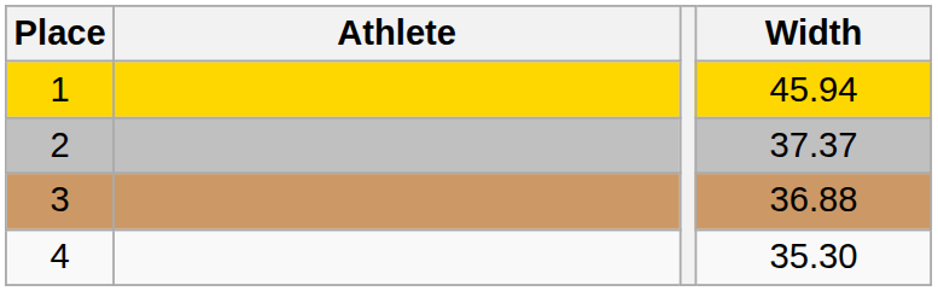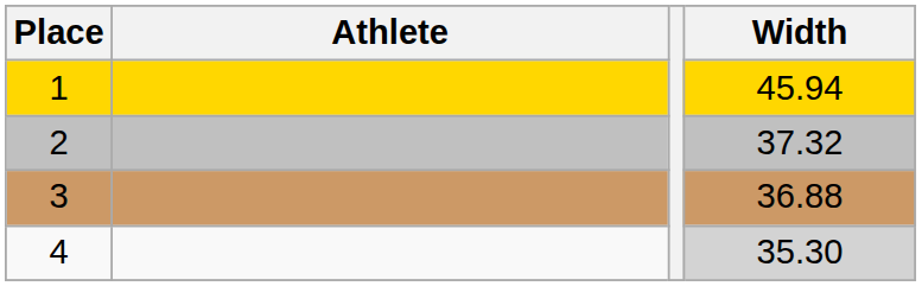 <table class="wikitable" style="text-align:center">
 <tr>
 <th>Place</th>
 <th width=250>Athlete</th>
 <th rowspan=27></th>
 <th width=100>Width</th>
 </tr>
 <tr bgcolor=gold>
 <td>1</td>
 <td align=left></td>
 <td>45.94</td>
 </tr>
 <tr bgcolor=silver>
 <td>2</td>
 <td align=left></td>
-<td>37.37</td>
+<td>37.32</td>
 </tr>
 <tr bgcolor=cc9966>
 <td>3</td>
 <td align=left></td>
 <td>36.88</td>
 </tr>
 <tr>
 <td>4</td>
 <td align=left></td>
-<td>35.30</td>
+<td style="background: lightgrey;">35.30</td>
 </tr>
 </table>
